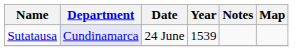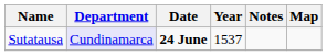 <table class="wikitable sortable mw-collapsible mw-collapsed">
 <tr>
 <th scope="col">Name</th>
 <th scope="col"><a href='#'>Department</a></th>
 <th scope="col">Date</th>
 <th scope="col">Year</th>
 <th scope="col">Notes</th>
 <th scope="col">Map</th>
 </tr>
 <tr>
 <td align=center><a href='#'>Sutatausa</a></td>
 <td align=center style="background: lavender;"><a href='#'>Cundinamarca</a></td>
-<td align=center>24 June</td>
-<td align=center>1539</td>
+<td align=center><strong>24 June</strong></td>
+<td align=center>1537</td>
 <td align=center></td>
 <td align=center></td>
 </tr>
 <tr>
 </tr>
 </table>
